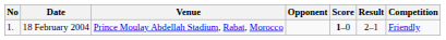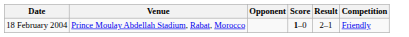 <table class="wikitable" style="font-size:85%;">
 <tr>
-<th>No</th>
 <th>Date</th>
 <th>Venue</th>
 <th>Opponent</th>
 <th>Score</th>
 <th>Result</th>
 <th>Competition</th>
 </tr>
 <tr>
-<td>1.</td>
 <td>18 February 2004</td>
 <td><a href='#'>Prince Moulay Abdellah Stadium</a>, <a href='#'>Rabat</a>, <a href='#'>Morocco</a></td>
 <td></td>
 <td align=center><strong>1</strong>–0</td>
 <td align=center>2–1</td>
 <td><a href='#'>Friendly</a></td>
 </tr>
 </table>
